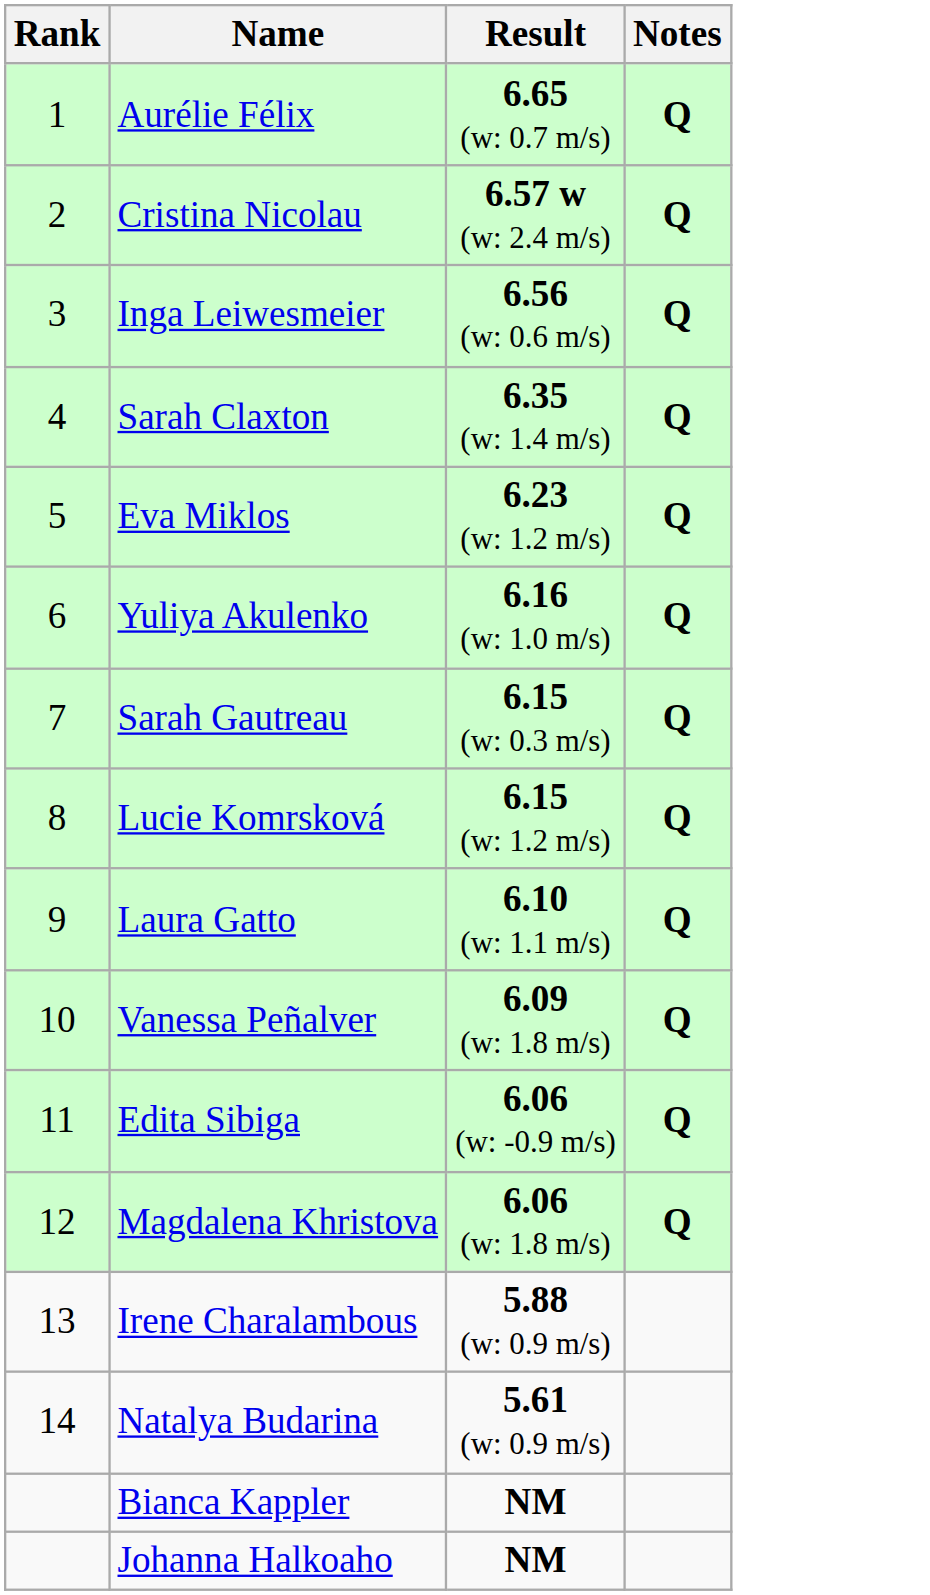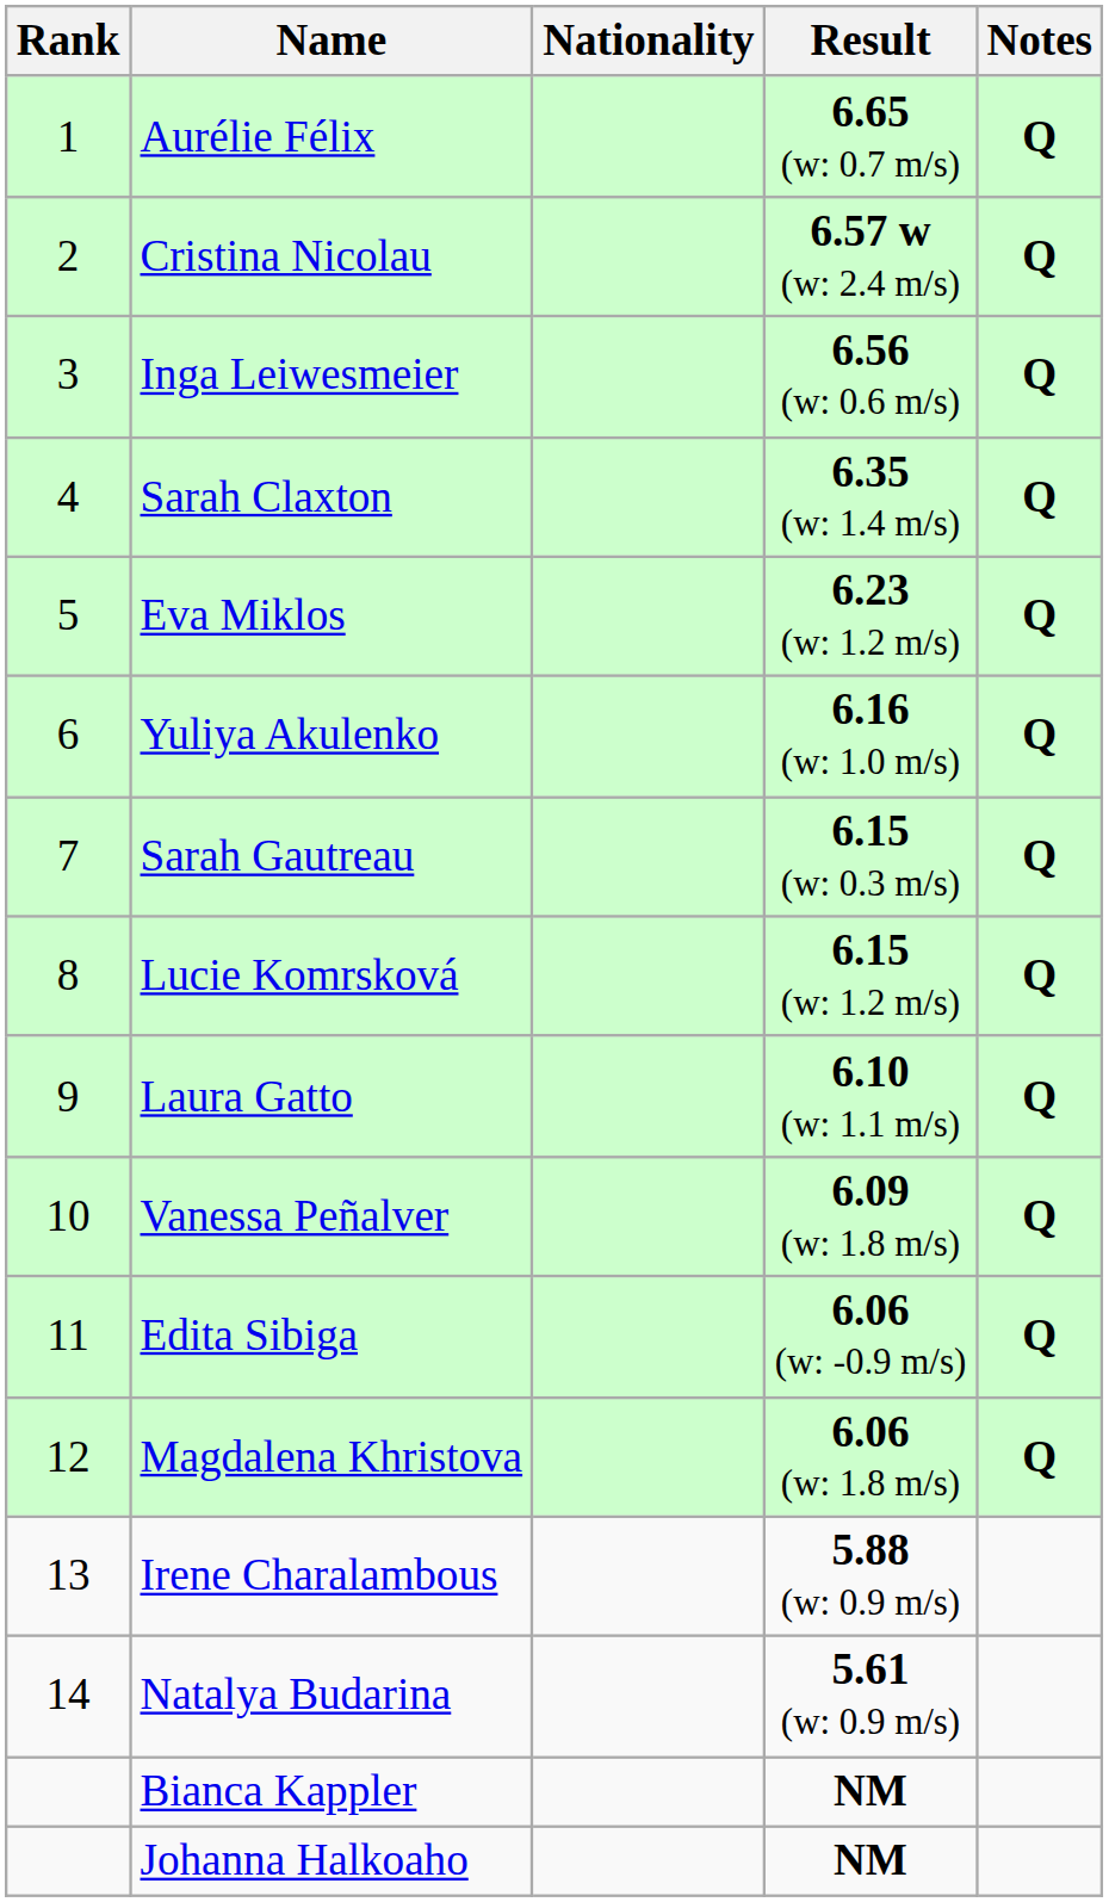 <table class="wikitable sortable" style="text-align:center">
 <tr>
 <th>Rank</th>
 <th>Name</th>
+<th>Nationality</th>
 <th>Result</th>
 <th>Notes</th>
 </tr>
 <tr bgcolor=ccffcc>
 <td>1</td>
 <td align=left><a href='#'>Aurélie Félix</a></td>
+<td align=left></td>
 <td><strong>6.65</strong><br><small>(w: 0.7 m/s)</small></td>
 <td><strong>Q</strong></td>
 </tr>
 <tr bgcolor=ccffcc>
 <td>2</td>
 <td align=left><a href='#'>Cristina Nicolau</a></td>
+<td align=left></td>
 <td><strong>6.57</strong> <strong>w</strong><br><small>(w: 2.4 m/s)</small></td>
 <td><strong>Q</strong></td>
 </tr>
 <tr bgcolor=ccffcc>
 <td>3</td>
 <td align=left><a href='#'>Inga Leiwesmeier</a></td>
+<td align=left></td>
 <td><strong>6.56</strong><br><small>(w: 0.6 m/s)</small></td>
 <td><strong>Q</strong></td>
 </tr>
 <tr bgcolor=ccffcc>
 <td>4</td>
 <td align=left><a href='#'>Sarah Claxton</a></td>
+<td align=left></td>
 <td><strong>6.35</strong><br><small>(w: 1.4 m/s)</small></td>
 <td><strong>Q</strong></td>
 </tr>
 <tr bgcolor=ccffcc>
 <td>5</td>
 <td align=left><a href='#'>Eva Miklos</a></td>
+<td align=left></td>
 <td><strong>6.23</strong><br><small>(w: 1.2 m/s)</small></td>
 <td><strong>Q</strong></td>
 </tr>
 <tr bgcolor=ccffcc>
 <td>6</td>
 <td align=left><a href='#'>Yuliya Akulenko</a></td>
+<td align=left></td>
 <td><strong>6.16</strong><br><small>(w: 1.0 m/s)</small></td>
 <td><strong>Q</strong></td>
 </tr>
 <tr bgcolor=ccffcc>
 <td>7</td>
 <td align=left><a href='#'>Sarah Gautreau</a></td>
+<td align=left></td>
 <td><strong>6.15</strong><br><small>(w: 0.3 m/s)</small></td>
 <td><strong>Q</strong></td>
 </tr>
 <tr bgcolor=ccffcc>
 <td>8</td>
 <td align=left><a href='#'>Lucie Komrsková</a></td>
+<td align=left></td>
 <td><strong>6.15</strong><br><small>(w: 1.2 m/s)</small></td>
 <td><strong>Q</strong></td>
 </tr>
 <tr bgcolor=ccffcc>
 <td>9</td>
 <td align=left><a href='#'>Laura Gatto</a></td>
+<td align=left></td>
 <td><strong>6.10</strong><br><small>(w: 1.1 m/s)</small></td>
 <td><strong>Q</strong></td>
 </tr>
 <tr bgcolor=ccffcc>
 <td>10</td>
 <td align=left><a href='#'>Vanessa Peñalver</a></td>
+<td align=left></td>
 <td><strong>6.09</strong><br><small>(w: 1.8 m/s)</small></td>
 <td><strong>Q</strong></td>
 </tr>
 <tr bgcolor=ccffcc>
 <td>11</td>
 <td align=left><a href='#'>Edita Sibiga</a></td>
+<td align=left></td>
 <td><strong>6.06</strong><br><small>(w: -0.9 m/s)</small></td>
 <td><strong>Q</strong></td>
 </tr>
 <tr bgcolor=ccffcc>
 <td>12</td>
 <td align=left><a href='#'>Magdalena Khristova</a></td>
+<td align=left></td>
 <td><strong>6.06</strong><br><small>(w: 1.8 m/s)</small></td>
 <td><strong>Q</strong></td>
 </tr>
 <tr>
 <td>13</td>
 <td align=left><a href='#'>Irene Charalambous</a></td>
+<td align=left></td>
 <td><strong>5.88</strong><br><small>(w: 0.9 m/s)</small></td>
 <td></td>
 </tr>
 <tr>
 <td>14</td>
 <td align=left><a href='#'>Natalya Budarina</a></td>
+<td align=left></td>
 <td><strong>5.61</strong><br><small>(w: 0.9 m/s)</small></td>
 <td></td>
 </tr>
 <tr>
 <td></td>
 <td align=left><a href='#'>Bianca Kappler</a></td>
+<td align=left></td>
 <td><strong>NM</strong></td>
 <td></td>
 </tr>
 <tr>
 <td></td>
 <td align=left><a href='#'>Johanna Halkoaho</a></td>
+<td align=left></td>
 <td><strong>NM</strong></td>
 <td></td>
 </tr>
 </table>
